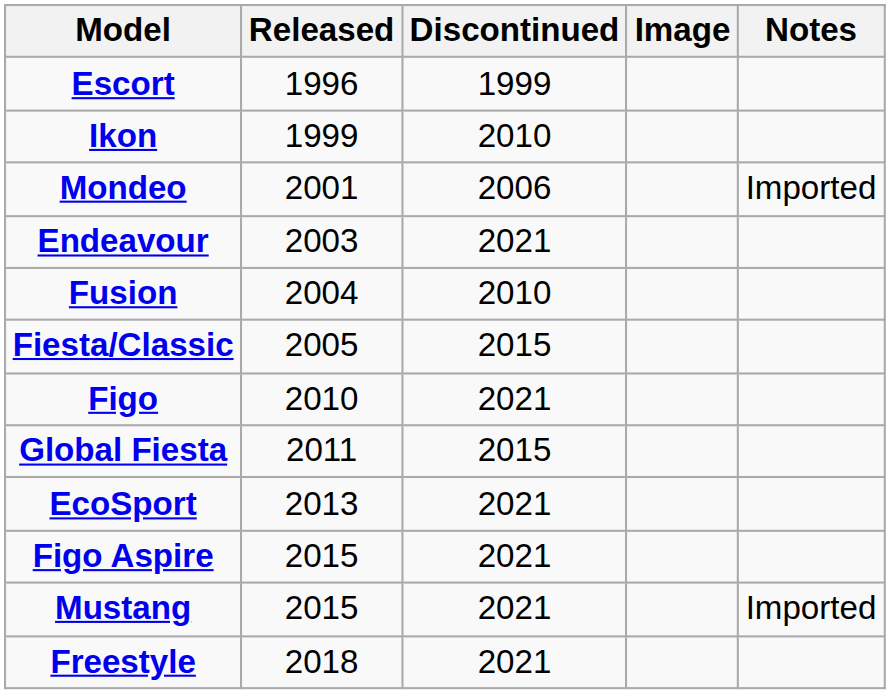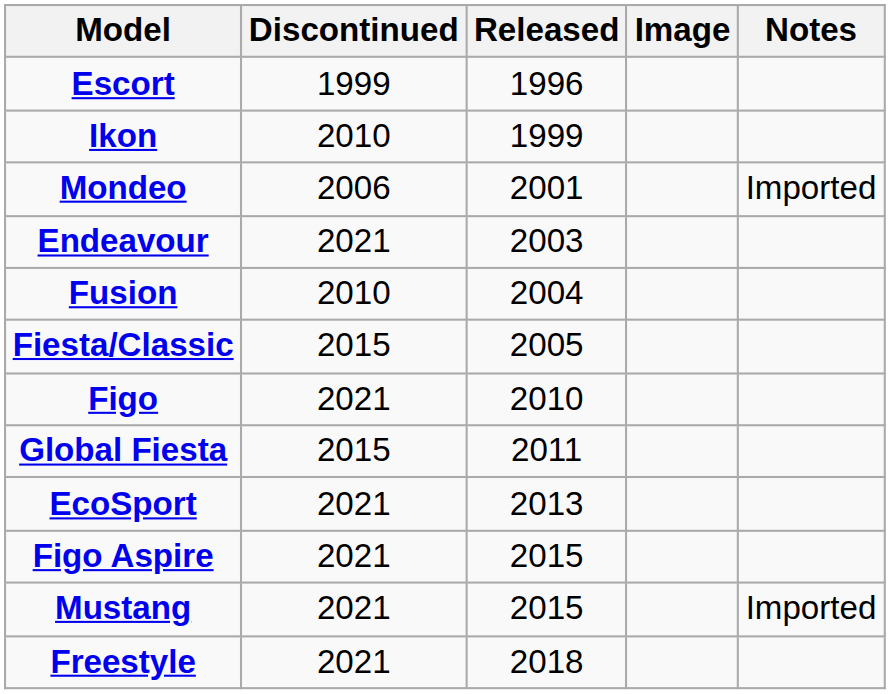 <table class="wikitable" style="text-align:center">
 <tr>
 <th>Model</th>
+<th>Discontinued</th>
 <th>Released</th>
-<th>Discontinued</th>
 <th>Image</th>
 <th>Notes</th>
 </tr>
 <tr>
 <td><strong><a href='#'>Escort</a></strong></td>
+<td>1999</td>
 <td>1996</td>
+<td></td>
+<td></td>
+</tr>
+<tr>
+<td><strong><a href='#'>Ikon</a></strong></td>
+<td>2010</td>
 <td>1999</td>
 <td></td>
 <td></td>
 </tr>
 <tr>
-<td><strong><a href='#'>Ikon</a></strong></td>
-<td>1999</td>
+<td><strong><a href='#'>Mondeo</a></strong></td>
+<td>2006</td>
+<td>2001</td>
+<td></td>
+<td>Imported</td>
+</tr>
+<tr>
+<td><strong><a href='#'>Endeavour</a></strong></td>
+<td>2021</td>
+<td>2003</td>
+<td></td>
+<td></td>
+</tr>
+<tr>
+<td><strong><a href='#'>Fusion</a></strong></td>
+<td>2010</td>
+<td>2004</td>
+<td></td>
+<td></td>
+</tr>
+<tr>
+<td><strong><a href='#'>Fiesta/Classic</a></strong></td>
+<td>2015</td>
+<td>2005</td>
+<td></td>
+<td></td>
+</tr>
+<tr>
+<td><strong><a href='#'>Figo</a></strong></td>
+<td>2021</td>
 <td>2010</td>
 <td></td>
 <td></td>
 </tr>
 <tr>
-<td><strong><a href='#'>Mondeo</a></strong></td>
-<td>2001</td>
-<td>2006</td>
-<td></td>
-<td>Imported</td>
-</tr>
-<tr>
-<td><strong><a href='#'>Endeavour</a></strong></td>
-<td>2003</td>
-<td>2021</td>
+<td><strong><a href='#'>Global Fiesta</a></strong></td>
+<td>2015</td>
+<td>2011</td>
 <td></td>
 <td></td>
 </tr>
 <tr>
-<td><strong><a href='#'>Fusion</a></strong></td>
-<td>2004</td>
-<td>2010</td>
+<td><strong><a href='#'>EcoSport</a></strong></td>
+<td>2021</td>
+<td>2013</td>
 <td></td>
 <td></td>
 </tr>
 <tr>
-<td><strong><a href='#'>Fiesta/Classic</a></strong></td>
-<td>2005</td>
+<td><strong><a href='#'>Figo Aspire</a></strong></td>
+<td>2021</td>
 <td>2015</td>
 <td></td>
 <td></td>
 </tr>
 <tr>
-<td><strong><a href='#'>Figo</a></strong></td>
-<td>2010</td>
+<td><strong><a href='#'>Mustang</a></strong></td>
 <td>2021</td>
-<td></td>
-<td></td>
-</tr>
-<tr>
-<td><strong><a href='#'>Global Fiesta</a></strong></td>
-<td>2011</td>
 <td>2015</td>
-<td></td>
-<td></td>
-</tr>
-<tr>
-<td><strong><a href='#'>EcoSport</a></strong></td>
-<td>2013</td>
-<td>2021</td>
-<td></td>
-<td></td>
-</tr>
-<tr>
-<td><strong><a href='#'>Figo Aspire</a></strong></td>
-<td>2015</td>
-<td>2021</td>
-<td></td>
-<td></td>
-</tr>
-<tr>
-<td><strong><a href='#'>Mustang</a></strong></td>
-<td>2015</td>
-<td>2021</td>
 <td></td>
 <td>Imported</td>
 </tr>
 <tr>
 <td><strong><a href='#'>Freestyle</a></strong></td>
+<td>2021</td>
 <td>2018</td>
-<td>2021</td>
 <td></td>
 <td></td>
 </tr>
 </table>
